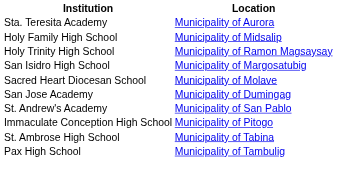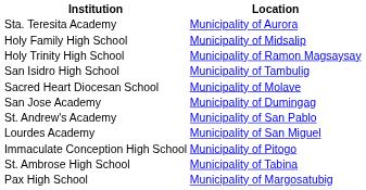 <table class="sortable">
 <tr>
 <th>Institution</th>
 <th>Location</th>
 </tr>
 <tr>
 <td>Sta. Teresita Academy</td>
 <td><a href='#'>Municipality of Aurora</a></td>
 </tr>
 <tr>
 <td>Holy Family High School</td>
 <td><a href='#'>Municipality of Midsalip</a></td>
 </tr>
 <tr>
 <td>Holy Trinity High School</td>
 <td><a href='#'>Municipality of Ramon Magsaysay</a></td>
 </tr>
 <tr>
 <td>San Isidro High School</td>
-<td><a href='#'>Municipality of Margosatubig</a></td>
+<td><a href='#'>Municipality of Tambulig</a></td>
 </tr>
 <tr>
 <td>Sacred Heart Diocesan School</td>
 <td><a href='#'>Municipality of Molave</a></td>
 </tr>
 <tr>
 <td>San Jose Academy</td>
 <td><a href='#'>Municipality of Dumingag</a></td>
 </tr>
 <tr>
 <td>St. Andrew's Academy</td>
 <td><a href='#'>Municipality of San Pablo</a></td>
 </tr>
 <tr>
+<td>Lourdes Academy</td>
+<td><a href='#'>Municipality of San Miguel</a></td>
+</tr>
+<tr>
 <td>Immaculate Conception High School</td>
 <td><a href='#'>Municipality of Pitogo</a></td>
 </tr>
 <tr>
 <td>St. Ambrose High School</td>
 <td><a href='#'>Municipality of Tabina</a></td>
 </tr>
 <tr>
 <td>Pax High School</td>
-<td><a href='#'>Municipality of Tambulig</a></td>
+<td><a href='#'>Municipality of Margosatubig</a></td>
 </tr>
 </table>
